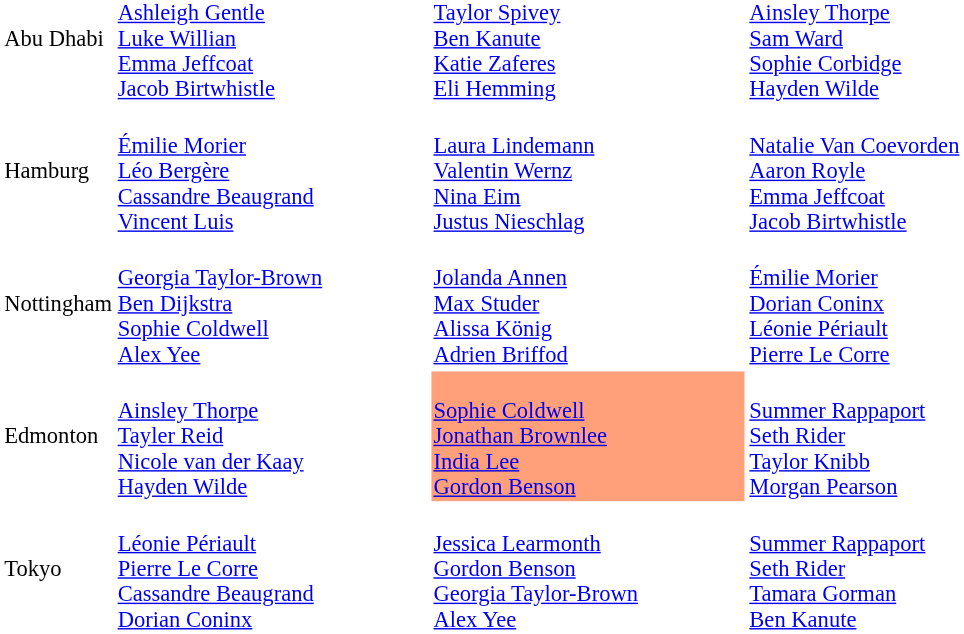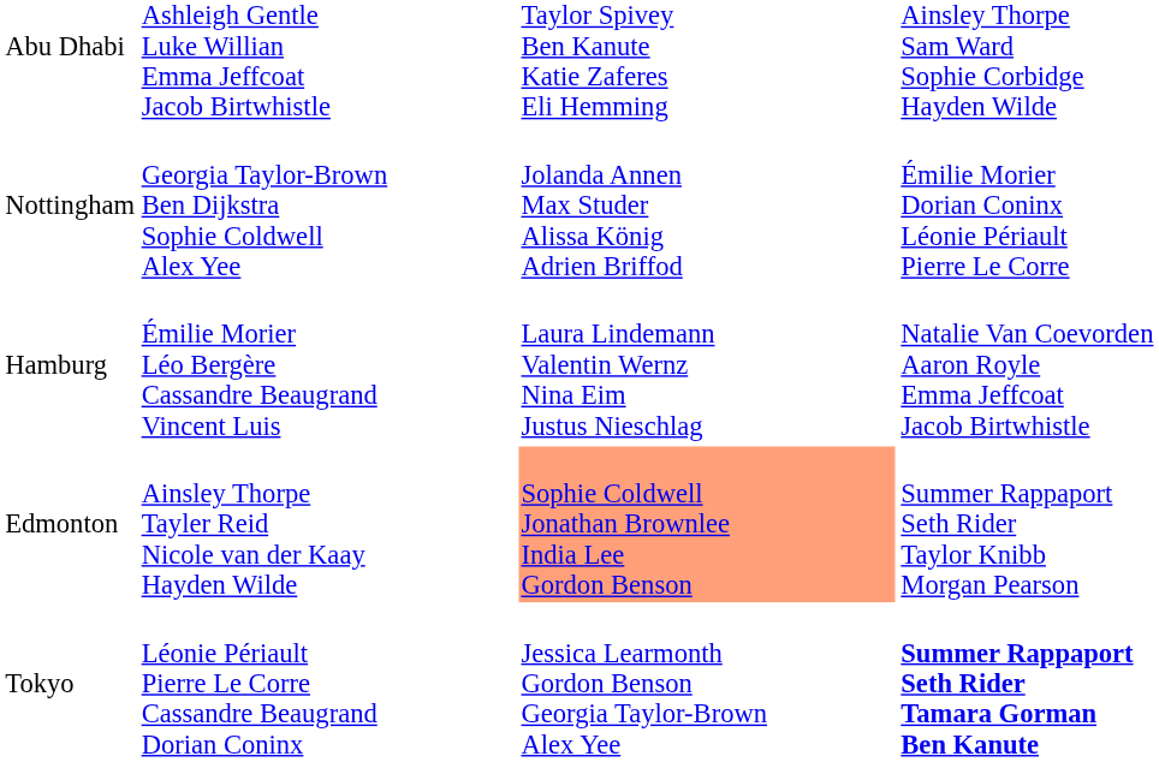 <table>
 <tr>
 <td>Abu Dhabi </td>
 <td width=220><br><a href='#'>Ashleigh Gentle</a><br><a href='#'>Luke Willian</a><br><a href='#'>Emma Jeffcoat</a><br><a href='#'>Jacob Birtwhistle</a></td>
 <td width=220><br><a href='#'>Taylor Spivey</a><br><a href='#'>Ben Kanute</a><br><a href='#'>Katie Zaferes</a><br><a href='#'>Eli Hemming</a></td>
 <td width=220><br><a href='#'>Ainsley Thorpe</a><br><a href='#'>Sam Ward</a><br><a href='#'>Sophie Corbidge</a><br><a href='#'>Hayden Wilde</a></td>
 </tr>
 <tr>
+<td>Nottingham </td>
+<td width=220><br><a href='#'>Georgia Taylor-Brown</a><br><a href='#'>Ben Dijkstra</a><br><a href='#'>Sophie Coldwell</a><br><a href='#'>Alex Yee</a></td>
+<td width=220><br><a href='#'>Jolanda Annen</a><br><a href='#'>Max Studer</a><br><a href='#'>Alissa König</a><br><a href='#'>Adrien Briffod</a></td>
+<td width=220><br><a href='#'>Émilie Morier</a><br><a href='#'>Dorian Coninx</a><br><a href='#'>Léonie Périault</a><br><a href='#'>Pierre Le Corre</a></td>
+</tr>
+<tr>
 <td>Hamburg</td>
 <td width=220><br><a href='#'>Émilie Morier</a><br><a href='#'>Léo Bergère</a><br><a href='#'>Cassandre Beaugrand</a><br><a href='#'>Vincent Luis</a></td>
 <td width=220><br><a href='#'>Laura Lindemann</a><br><a href='#'>Valentin Wernz</a><br><a href='#'>Nina Eim</a><br><a href='#'>Justus Nieschlag</a></td>
 <td width=220><br><a href='#'>Natalie Van Coevorden</a><br><a href='#'>Aaron Royle</a><br><a href='#'>Emma Jeffcoat</a><br><a href='#'>Jacob Birtwhistle</a></td>
-</tr>
-<tr>
-<td>Nottingham </td>
-<td width=220><br><a href='#'>Georgia Taylor-Brown</a><br><a href='#'>Ben Dijkstra</a><br><a href='#'>Sophie Coldwell</a><br><a href='#'>Alex Yee</a></td>
-<td width=220><br><a href='#'>Jolanda Annen</a><br><a href='#'>Max Studer</a><br><a href='#'>Alissa König</a><br><a href='#'>Adrien Briffod</a></td>
-<td width=220><br><a href='#'>Émilie Morier</a><br><a href='#'>Dorian Coninx</a><br><a href='#'>Léonie Périault</a><br><a href='#'>Pierre Le Corre</a></td>
 </tr>
 <tr>
 <td>Edmonton</td>
 <td width=220><br><a href='#'>Ainsley Thorpe</a><br><a href='#'>Tayler Reid</a><br><a href='#'>Nicole van der Kaay</a><br><a href='#'>Hayden Wilde</a></td>
 <td width=220 style="background: lightsalmon;"><br><a href='#'>Sophie Coldwell</a><br><a href='#'>Jonathan Brownlee</a><br><a href='#'>India Lee</a><br><a href='#'>Gordon Benson</a></td>
 <td width=220><br><a href='#'>Summer Rappaport</a><br><a href='#'>Seth Rider</a><br><a href='#'>Taylor Knibb</a><br><a href='#'>Morgan Pearson</a></td>
 </tr>
 <tr>
 <td>Tokyo</td>
 <td width=220><br><a href='#'>Léonie Périault</a><br><a href='#'>Pierre Le Corre</a><br><a href='#'>Cassandre Beaugrand</a><br><a href='#'>Dorian Coninx</a></td>
 <td width=220><br><a href='#'>Jessica Learmonth</a><br><a href='#'>Gordon Benson</a><br><a href='#'>Georgia Taylor-Brown</a><br><a href='#'>Alex Yee</a></td>
-<td width=220><br><a href='#'>Summer Rappaport</a><br><a href='#'>Seth Rider</a><br><a href='#'>Tamara Gorman </a><br><a href='#'>Ben Kanute</a></td>
+<td width=220><strong><br><a href='#'>Summer Rappaport</a><br><a href='#'>Seth Rider</a><br><a href='#'>Tamara Gorman </a><br><a href='#'>Ben Kanute</a></strong></td>
 </tr>
 <tr>
 </tr>
 </table>
